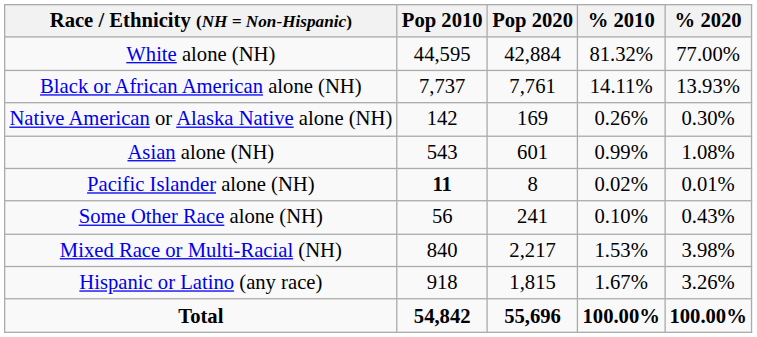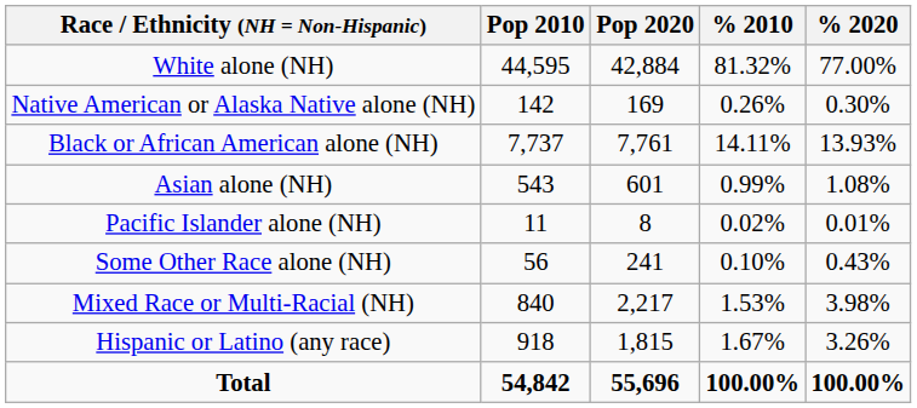 <table class="wikitable" style="text-align:center;">
 <tr>
 <th>Race / Ethnicity <small>(<em>NH = Non-Hispanic</em>)</small></th>
 <th>Pop 2010</th>
 <th>Pop 2020</th>
 <th>% 2010</th>
 <th>% 2020</th>
 </tr>
 <tr>
 <td><a href='#'>White</a> alone (NH)</td>
 <td>44,595</td>
 <td>42,884</td>
 <td>81.32%</td>
 <td>77.00%</td>
 </tr>
 <tr>
+<td><a href='#'>Native American</a> or <a href='#'>Alaska Native</a> alone (NH)</td>
+<td>142</td>
+<td>169</td>
+<td>0.26%</td>
+<td>0.30%</td>
+</tr>
+<tr>
 <td><a href='#'>Black or African American</a> alone (NH)</td>
 <td>7,737</td>
 <td>7,761</td>
 <td>14.11%</td>
 <td>13.93%</td>
-</tr>
-<tr>
-<td><a href='#'>Native American</a> or <a href='#'>Alaska Native</a> alone (NH)</td>
-<td>142</td>
-<td>169</td>
-<td>0.26%</td>
-<td>0.30%</td>
 </tr>
 <tr>
 <td><a href='#'>Asian</a> alone (NH)</td>
 <td>543</td>
 <td>601</td>
 <td>0.99%</td>
 <td>1.08%</td>
 </tr>
 <tr>
 <td><a href='#'>Pacific Islander</a> alone (NH)</td>
-<td><strong>11</strong></td>
+<td>11</td>
 <td>8</td>
 <td>0.02%</td>
 <td>0.01%</td>
 </tr>
 <tr>
 <td><a href='#'>Some Other Race</a> alone (NH)</td>
 <td>56</td>
 <td>241</td>
 <td>0.10%</td>
 <td>0.43%</td>
 </tr>
 <tr>
 <td><a href='#'>Mixed Race or Multi-Racial</a> (NH)</td>
 <td>840</td>
 <td>2,217</td>
 <td>1.53%</td>
 <td>3.98%</td>
 </tr>
 <tr>
 <td><a href='#'>Hispanic or Latino</a> (any race)</td>
 <td>918</td>
 <td>1,815</td>
 <td>1.67%</td>
 <td>3.26%</td>
 </tr>
 <tr>
 <td><strong>Total</strong></td>
 <td><strong>54,842</strong></td>
 <td><strong>55,696</strong></td>
 <td><strong>100.00%</strong></td>
 <td><strong>100.00%</strong></td>
 </tr>
 </table>
